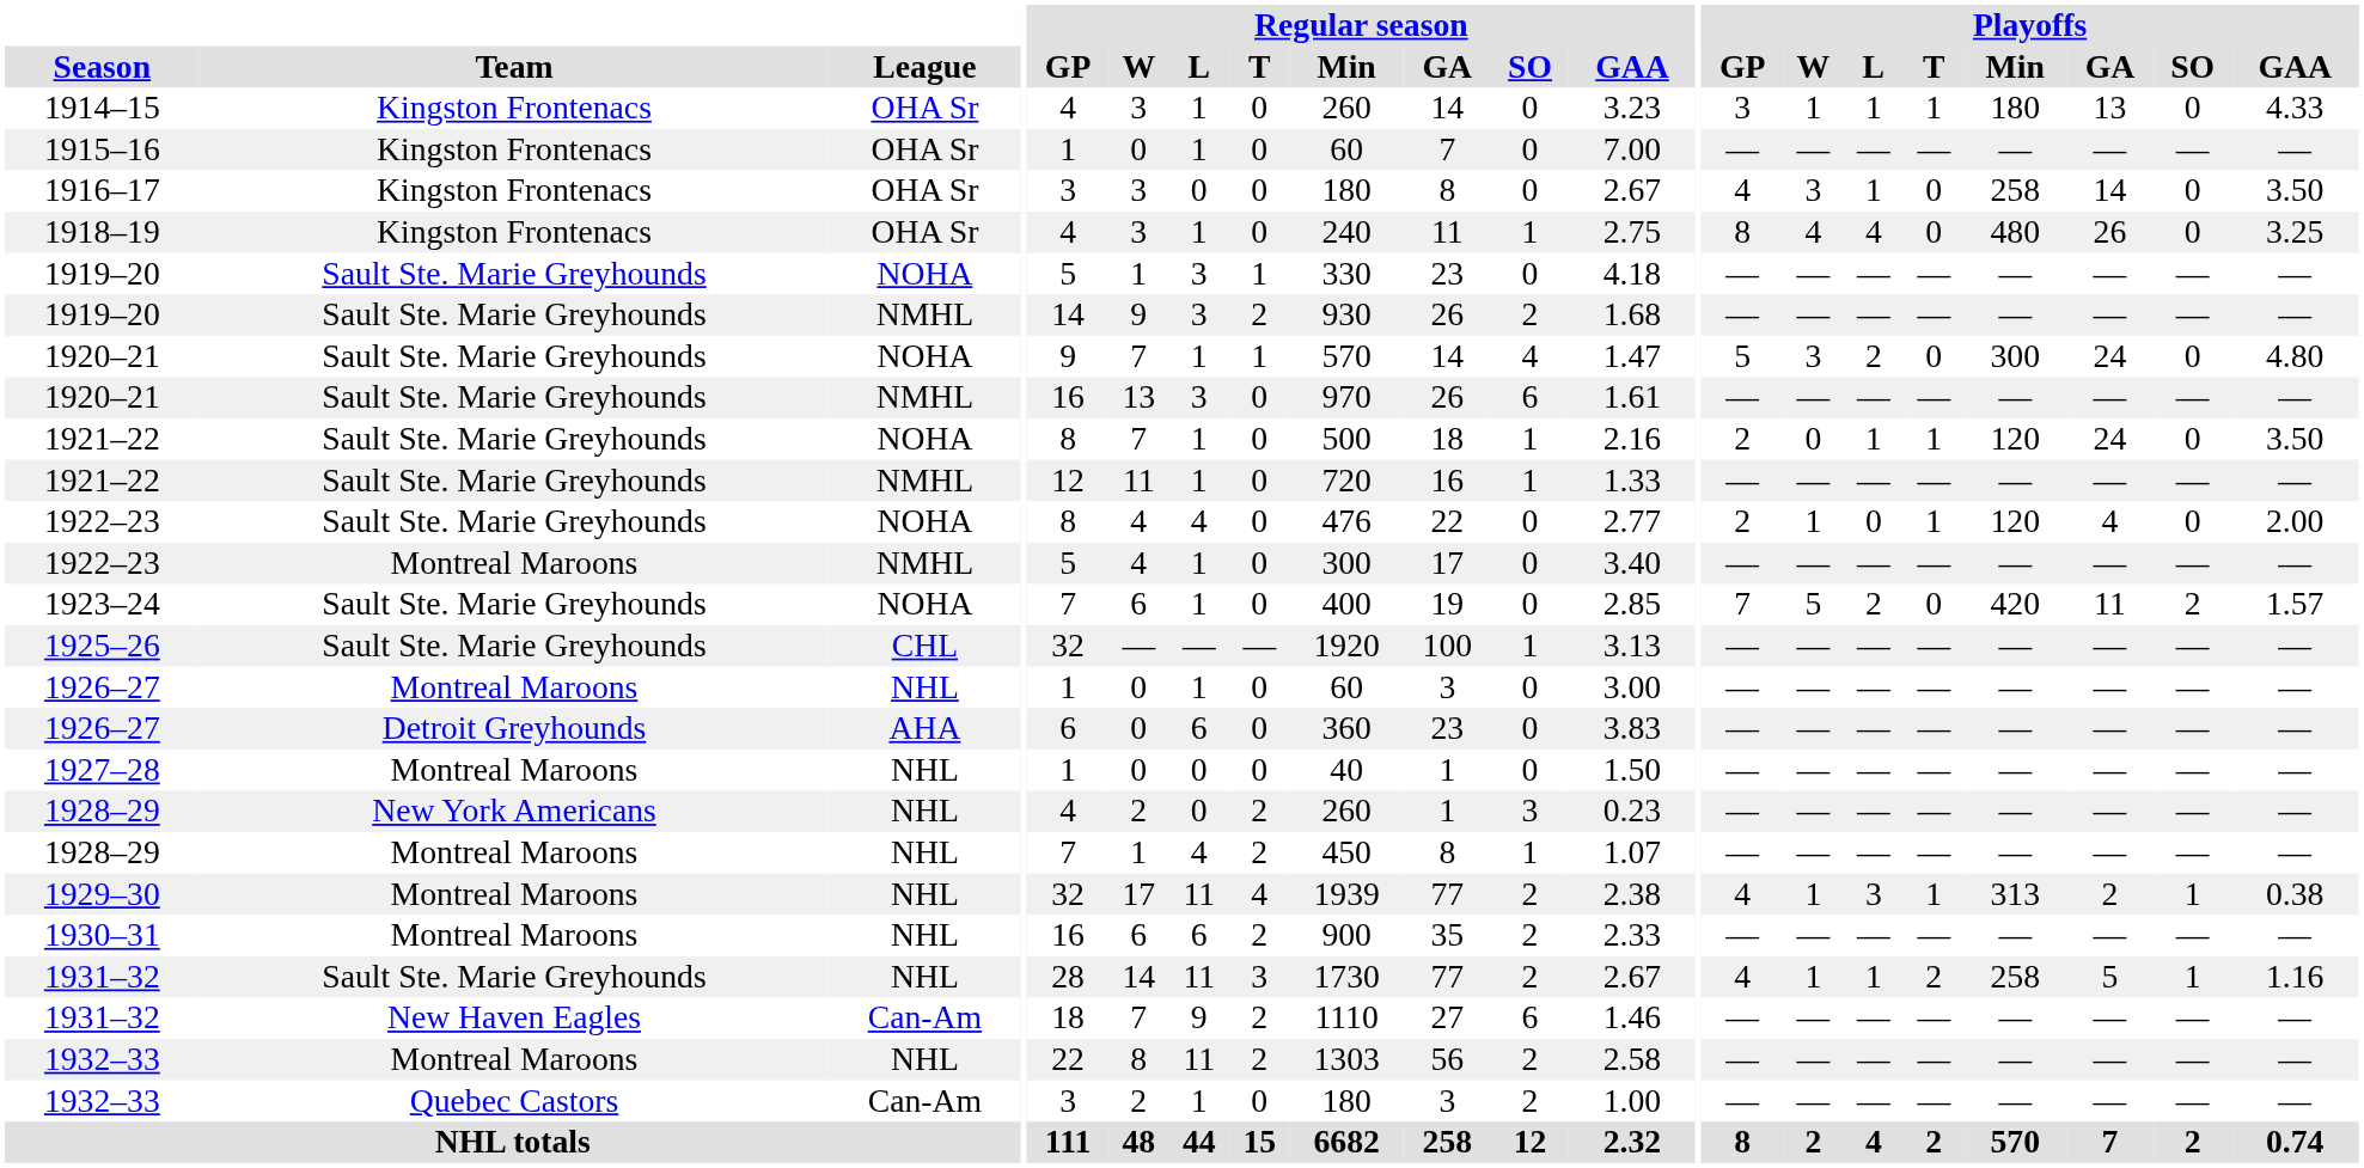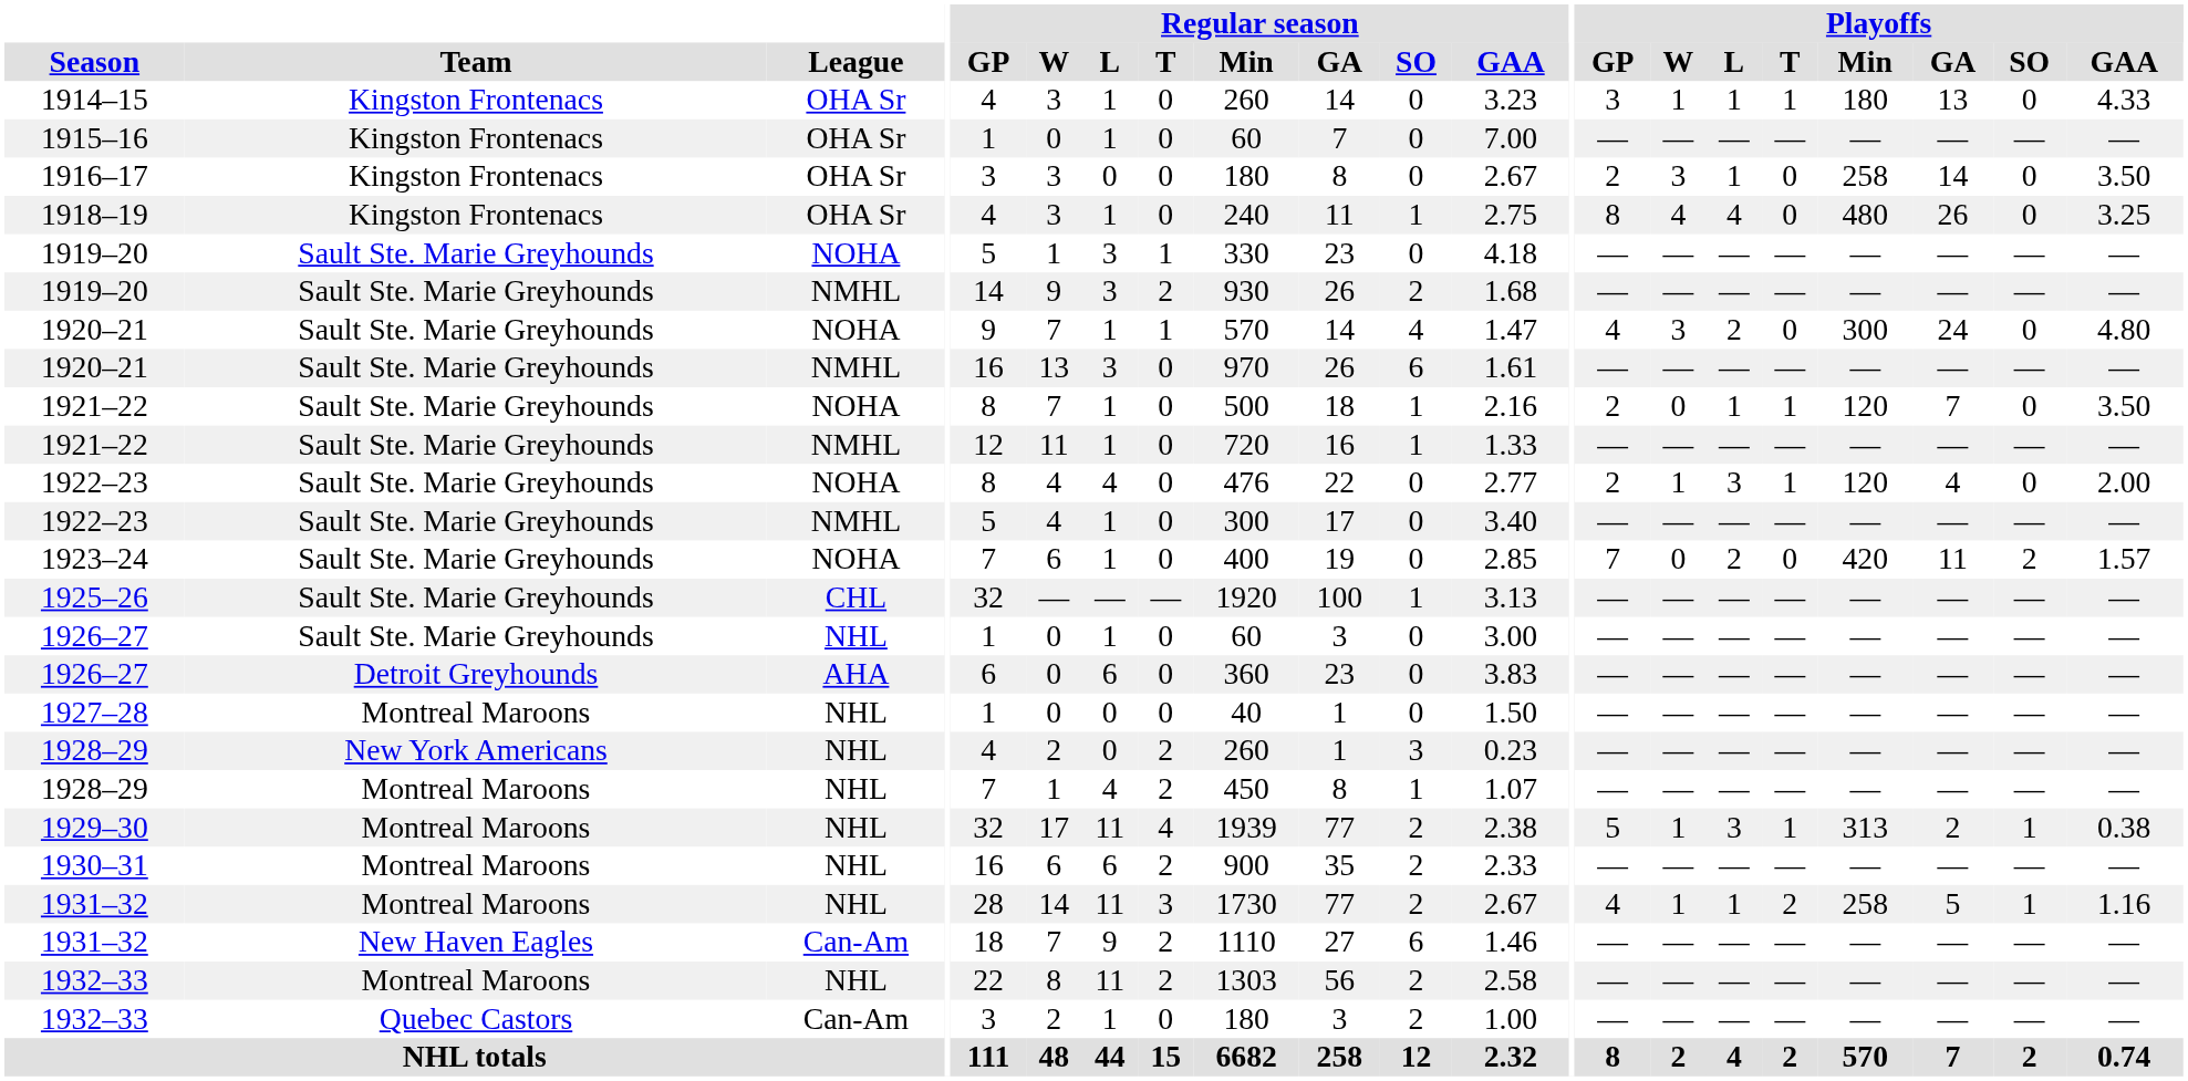 <table border="0" cellpadding="1" cellspacing="0" style="width:90%; text-align:center;">
 <tr bgcolor="#e0e0e0">
 <th colspan="3" bgcolor="#ffffff"></th>
 <th rowspan="99" bgcolor="#ffffff"></th>
 <th colspan="8" bgcolor="#e0e0e0"><a href='#'>Regular season</a></th>
 <th rowspan="99" bgcolor="#ffffff"></th>
 <th colspan="8" bgcolor="#e0e0e0"><a href='#'>Playoffs</a></th>
 </tr>
 <tr bgcolor="#e0e0e0">
 <th><a href='#'>Season</a></th>
 <th>Team</th>
 <th>League</th>
 <th>GP</th>
 <th>W</th>
 <th>L</th>
 <th>T</th>
 <th>Min</th>
 <th>GA</th>
 <th><a href='#'>SO</a></th>
 <th><a href='#'>GAA</a></th>
 <th>GP</th>
 <th>W</th>
 <th>L</th>
 <th>T</th>
 <th>Min</th>
 <th>GA</th>
 <th>SO</th>
 <th>GAA</th>
 </tr>
 <tr>
 <td>1914–15</td>
 <td><a href='#'>Kingston Frontenacs</a></td>
 <td><a href='#'>OHA Sr</a></td>
 <td>4</td>
 <td>3</td>
 <td>1</td>
 <td>0</td>
 <td>260</td>
 <td>14</td>
 <td>0</td>
 <td>3.23</td>
 <td>3</td>
 <td>1</td>
 <td>1</td>
 <td>1</td>
 <td>180</td>
 <td>13</td>
 <td>0</td>
 <td>4.33</td>
 </tr>
 <tr bgcolor="#f0f0f0">
 <td>1915–16</td>
 <td>Kingston Frontenacs</td>
 <td>OHA Sr</td>
 <td>1</td>
 <td>0</td>
 <td>1</td>
 <td>0</td>
 <td>60</td>
 <td>7</td>
 <td>0</td>
 <td>7.00</td>
 <td>—</td>
 <td>—</td>
 <td>—</td>
 <td>—</td>
 <td>—</td>
 <td>—</td>
 <td>—</td>
 <td>—</td>
 </tr>
 <tr>
 <td>1916–17</td>
 <td>Kingston Frontenacs</td>
 <td>OHA Sr</td>
 <td>3</td>
 <td>3</td>
 <td>0</td>
 <td>0</td>
 <td>180</td>
 <td>8</td>
 <td>0</td>
 <td>2.67</td>
-<td>4</td>
+<td>2</td>
 <td>3</td>
 <td>1</td>
 <td>0</td>
 <td>258</td>
 <td>14</td>
 <td>0</td>
 <td>3.50</td>
 </tr>
 <tr bgcolor="#f0f0f0">
 <td>1918–19</td>
 <td>Kingston Frontenacs</td>
 <td>OHA Sr</td>
 <td>4</td>
 <td>3</td>
 <td>1</td>
 <td>0</td>
 <td>240</td>
 <td>11</td>
 <td>1</td>
 <td>2.75</td>
 <td>8</td>
 <td>4</td>
 <td>4</td>
 <td>0</td>
 <td>480</td>
 <td>26</td>
 <td>0</td>
 <td>3.25</td>
 </tr>
 <tr>
 <td>1919–20</td>
 <td><a href='#'>Sault Ste. Marie Greyhounds</a></td>
 <td><a href='#'>NOHA</a></td>
 <td>5</td>
 <td>1</td>
 <td>3</td>
 <td>1</td>
 <td>330</td>
 <td>23</td>
 <td>0</td>
 <td>4.18</td>
 <td>—</td>
 <td>—</td>
 <td>—</td>
 <td>—</td>
 <td>—</td>
 <td>—</td>
 <td>—</td>
 <td>—</td>
 </tr>
 <tr bgcolor="#f0f0f0">
 <td>1919–20</td>
 <td>Sault Ste. Marie Greyhounds</td>
 <td>NMHL</td>
 <td>14</td>
 <td>9</td>
 <td>3</td>
 <td>2</td>
 <td>930</td>
 <td>26</td>
 <td>2</td>
 <td>1.68</td>
 <td>—</td>
 <td>—</td>
 <td>—</td>
 <td>—</td>
 <td>—</td>
 <td>—</td>
 <td>—</td>
 <td>—</td>
 </tr>
 <tr>
 <td>1920–21</td>
 <td>Sault Ste. Marie Greyhounds</td>
 <td>NOHA</td>
 <td>9</td>
 <td>7</td>
 <td>1</td>
 <td>1</td>
 <td>570</td>
 <td>14</td>
 <td>4</td>
 <td>1.47</td>
-<td>5</td>
+<td>4</td>
 <td>3</td>
 <td>2</td>
 <td>0</td>
 <td>300</td>
 <td>24</td>
 <td>0</td>
 <td>4.80</td>
 </tr>
 <tr bgcolor="#f0f0f0">
 <td>1920–21</td>
 <td>Sault Ste. Marie Greyhounds</td>
 <td>NMHL</td>
 <td>16</td>
 <td>13</td>
 <td>3</td>
 <td>0</td>
 <td>970</td>
 <td>26</td>
 <td>6</td>
 <td>1.61</td>
 <td>—</td>
 <td>—</td>
 <td>—</td>
 <td>—</td>
 <td>—</td>
 <td>—</td>
 <td>—</td>
 <td>—</td>
 </tr>
 <tr>
 <td>1921–22</td>
 <td>Sault Ste. Marie Greyhounds</td>
 <td>NOHA</td>
 <td>8</td>
 <td>7</td>
 <td>1</td>
 <td>0</td>
 <td>500</td>
 <td>18</td>
 <td>1</td>
 <td>2.16</td>
 <td>2</td>
 <td>0</td>
 <td>1</td>
 <td>1</td>
 <td>120</td>
-<td>24</td>
+<td>7</td>
 <td>0</td>
 <td>3.50</td>
 </tr>
 <tr bgcolor="#f0f0f0">
 <td>1921–22</td>
 <td>Sault Ste. Marie Greyhounds</td>
 <td>NMHL</td>
 <td>12</td>
 <td>11</td>
 <td>1</td>
 <td>0</td>
 <td>720</td>
 <td>16</td>
 <td>1</td>
 <td>1.33</td>
 <td>—</td>
 <td>—</td>
 <td>—</td>
 <td>—</td>
 <td>—</td>
 <td>—</td>
 <td>—</td>
 <td>—</td>
 </tr>
 <tr>
 <td>1922–23</td>
 <td>Sault Ste. Marie Greyhounds</td>
 <td>NOHA</td>
 <td>8</td>
 <td>4</td>
 <td>4</td>
 <td>0</td>
 <td>476</td>
 <td>22</td>
 <td>0</td>
 <td>2.77</td>
 <td>2</td>
 <td>1</td>
-<td>0</td>
+<td>3</td>
 <td>1</td>
 <td>120</td>
 <td>4</td>
 <td>0</td>
 <td>2.00</td>
 </tr>
 <tr bgcolor="#f0f0f0">
 <td>1922–23</td>
-<td>Montreal Maroons</td>
+<td>Sault Ste. Marie Greyhounds</td>
 <td>NMHL</td>
 <td>5</td>
 <td>4</td>
 <td>1</td>
 <td>0</td>
 <td>300</td>
 <td>17</td>
 <td>0</td>
 <td>3.40</td>
 <td>—</td>
 <td>—</td>
 <td>—</td>
 <td>—</td>
 <td>—</td>
 <td>—</td>
 <td>—</td>
 <td>—</td>
 </tr>
 <tr>
 <td>1923–24</td>
 <td>Sault Ste. Marie Greyhounds</td>
 <td>NOHA</td>
 <td>7</td>
 <td>6</td>
 <td>1</td>
 <td>0</td>
 <td>400</td>
 <td>19</td>
 <td>0</td>
 <td>2.85</td>
 <td>7</td>
-<td>5</td>
+<td>0</td>
 <td>2</td>
 <td>0</td>
 <td>420</td>
 <td>11</td>
 <td>2</td>
 <td>1.57</td>
 </tr>
 <tr bgcolor="#f0f0f0">
 <td><a href='#'>1925–26</a></td>
 <td>Sault Ste. Marie Greyhounds</td>
 <td><a href='#'>CHL</a></td>
 <td>32</td>
 <td>—</td>
 <td>—</td>
 <td>—</td>
 <td>1920</td>
 <td>100</td>
 <td>1</td>
 <td>3.13</td>
 <td>—</td>
 <td>—</td>
 <td>—</td>
 <td>—</td>
 <td>—</td>
 <td>—</td>
 <td>—</td>
 <td>—</td>
 </tr>
 <tr>
 <td><a href='#'>1926–27</a></td>
-<td><a href='#'>Montreal Maroons</a></td>
+<td>Sault Ste. Marie Greyhounds</td>
 <td><a href='#'>NHL</a></td>
 <td>1</td>
 <td>0</td>
 <td>1</td>
 <td>0</td>
 <td>60</td>
 <td>3</td>
 <td>0</td>
 <td>3.00</td>
 <td>—</td>
 <td>—</td>
 <td>—</td>
 <td>—</td>
 <td>—</td>
 <td>—</td>
 <td>—</td>
 <td>—</td>
 </tr>
 <tr bgcolor="#f0f0f0">
 <td><a href='#'>1926–27</a></td>
 <td><a href='#'>Detroit Greyhounds</a></td>
 <td><a href='#'>AHA</a></td>
 <td>6</td>
 <td>0</td>
 <td>6</td>
 <td>0</td>
 <td>360</td>
 <td>23</td>
 <td>0</td>
 <td>3.83</td>
 <td>—</td>
 <td>—</td>
 <td>—</td>
 <td>—</td>
 <td>—</td>
 <td>—</td>
 <td>—</td>
 <td>—</td>
 </tr>
 <tr>
 <td><a href='#'>1927–28</a></td>
 <td>Montreal Maroons</td>
 <td>NHL</td>
 <td>1</td>
 <td>0</td>
 <td>0</td>
 <td>0</td>
 <td>40</td>
 <td>1</td>
 <td>0</td>
 <td>1.50</td>
 <td>—</td>
 <td>—</td>
 <td>—</td>
 <td>—</td>
 <td>—</td>
 <td>—</td>
 <td>—</td>
 <td>—</td>
 </tr>
 <tr bgcolor="#f0f0f0">
 <td><a href='#'>1928–29</a></td>
 <td><a href='#'>New York Americans</a></td>
 <td>NHL</td>
 <td>4</td>
 <td>2</td>
 <td>0</td>
 <td>2</td>
 <td>260</td>
 <td>1</td>
 <td>3</td>
 <td>0.23</td>
 <td>—</td>
 <td>—</td>
 <td>—</td>
 <td>—</td>
 <td>—</td>
 <td>—</td>
 <td>—</td>
 <td>—</td>
 </tr>
 <tr>
 <td>1928–29</td>
 <td>Montreal Maroons</td>
 <td>NHL</td>
 <td>7</td>
 <td>1</td>
 <td>4</td>
 <td>2</td>
 <td>450</td>
 <td>8</td>
 <td>1</td>
 <td>1.07</td>
 <td>—</td>
 <td>—</td>
 <td>—</td>
 <td>—</td>
 <td>—</td>
 <td>—</td>
 <td>—</td>
 <td>—</td>
 </tr>
 <tr bgcolor="#f0f0f0">
 <td><a href='#'>1929–30</a></td>
 <td>Montreal Maroons</td>
 <td>NHL</td>
 <td>32</td>
 <td>17</td>
 <td>11</td>
 <td>4</td>
 <td>1939</td>
 <td>77</td>
 <td>2</td>
 <td>2.38</td>
-<td>4</td>
+<td>5</td>
 <td>1</td>
 <td>3</td>
 <td>1</td>
 <td>313</td>
 <td>2</td>
 <td>1</td>
 <td>0.38</td>
 </tr>
 <tr>
 <td><a href='#'>1930–31</a></td>
 <td>Montreal Maroons</td>
 <td>NHL</td>
 <td>16</td>
 <td>6</td>
 <td>6</td>
 <td>2</td>
 <td>900</td>
 <td>35</td>
 <td>2</td>
 <td>2.33</td>
 <td>—</td>
 <td>—</td>
 <td>—</td>
 <td>—</td>
 <td>—</td>
 <td>—</td>
 <td>—</td>
 <td>—</td>
 </tr>
 <tr bgcolor="#f0f0f0">
 <td><a href='#'>1931–32</a></td>
-<td>Sault Ste. Marie Greyhounds</td>
+<td>Montreal Maroons</td>
 <td>NHL</td>
 <td>28</td>
 <td>14</td>
 <td>11</td>
 <td>3</td>
 <td>1730</td>
 <td>77</td>
 <td>2</td>
 <td>2.67</td>
 <td>4</td>
 <td>1</td>
 <td>1</td>
 <td>2</td>
 <td>258</td>
 <td>5</td>
 <td>1</td>
 <td>1.16</td>
 </tr>
 <tr>
 <td><a href='#'>1931–32</a></td>
 <td><a href='#'>New Haven Eagles</a></td>
 <td><a href='#'>Can-Am</a></td>
 <td>18</td>
 <td>7</td>
 <td>9</td>
 <td>2</td>
 <td>1110</td>
 <td>27</td>
 <td>6</td>
 <td>1.46</td>
 <td>—</td>
 <td>—</td>
 <td>—</td>
 <td>—</td>
 <td>—</td>
 <td>—</td>
 <td>—</td>
 <td>—</td>
 </tr>
 <tr bgcolor="#f0f0f0">
 <td><a href='#'>1932–33</a></td>
 <td>Montreal Maroons</td>
 <td>NHL</td>
 <td>22</td>
 <td>8</td>
 <td>11</td>
 <td>2</td>
 <td>1303</td>
 <td>56</td>
 <td>2</td>
 <td>2.58</td>
 <td>—</td>
 <td>—</td>
 <td>—</td>
 <td>—</td>
 <td>—</td>
 <td>—</td>
 <td>—</td>
 <td>—</td>
 </tr>
 <tr>
 <td><a href='#'>1932–33</a></td>
 <td><a href='#'>Quebec Castors</a></td>
 <td>Can-Am</td>
 <td>3</td>
 <td>2</td>
 <td>1</td>
 <td>0</td>
 <td>180</td>
 <td>3</td>
 <td>2</td>
 <td>1.00</td>
 <td>—</td>
 <td>—</td>
 <td>—</td>
 <td>—</td>
 <td>—</td>
 <td>—</td>
 <td>—</td>
 <td>—</td>
 </tr>
 <tr bgcolor="#e0e0e0">
 <th colspan="3">NHL totals</th>
 <th>111</th>
 <th>48</th>
 <th>44</th>
 <th>15</th>
 <th>6682</th>
 <th>258</th>
 <th>12</th>
 <th>2.32</th>
 <th>8</th>
 <th>2</th>
 <th>4</th>
 <th>2</th>
 <th>570</th>
 <th>7</th>
 <th>2</th>
 <th>0.74</th>
 </tr>
 </table>
